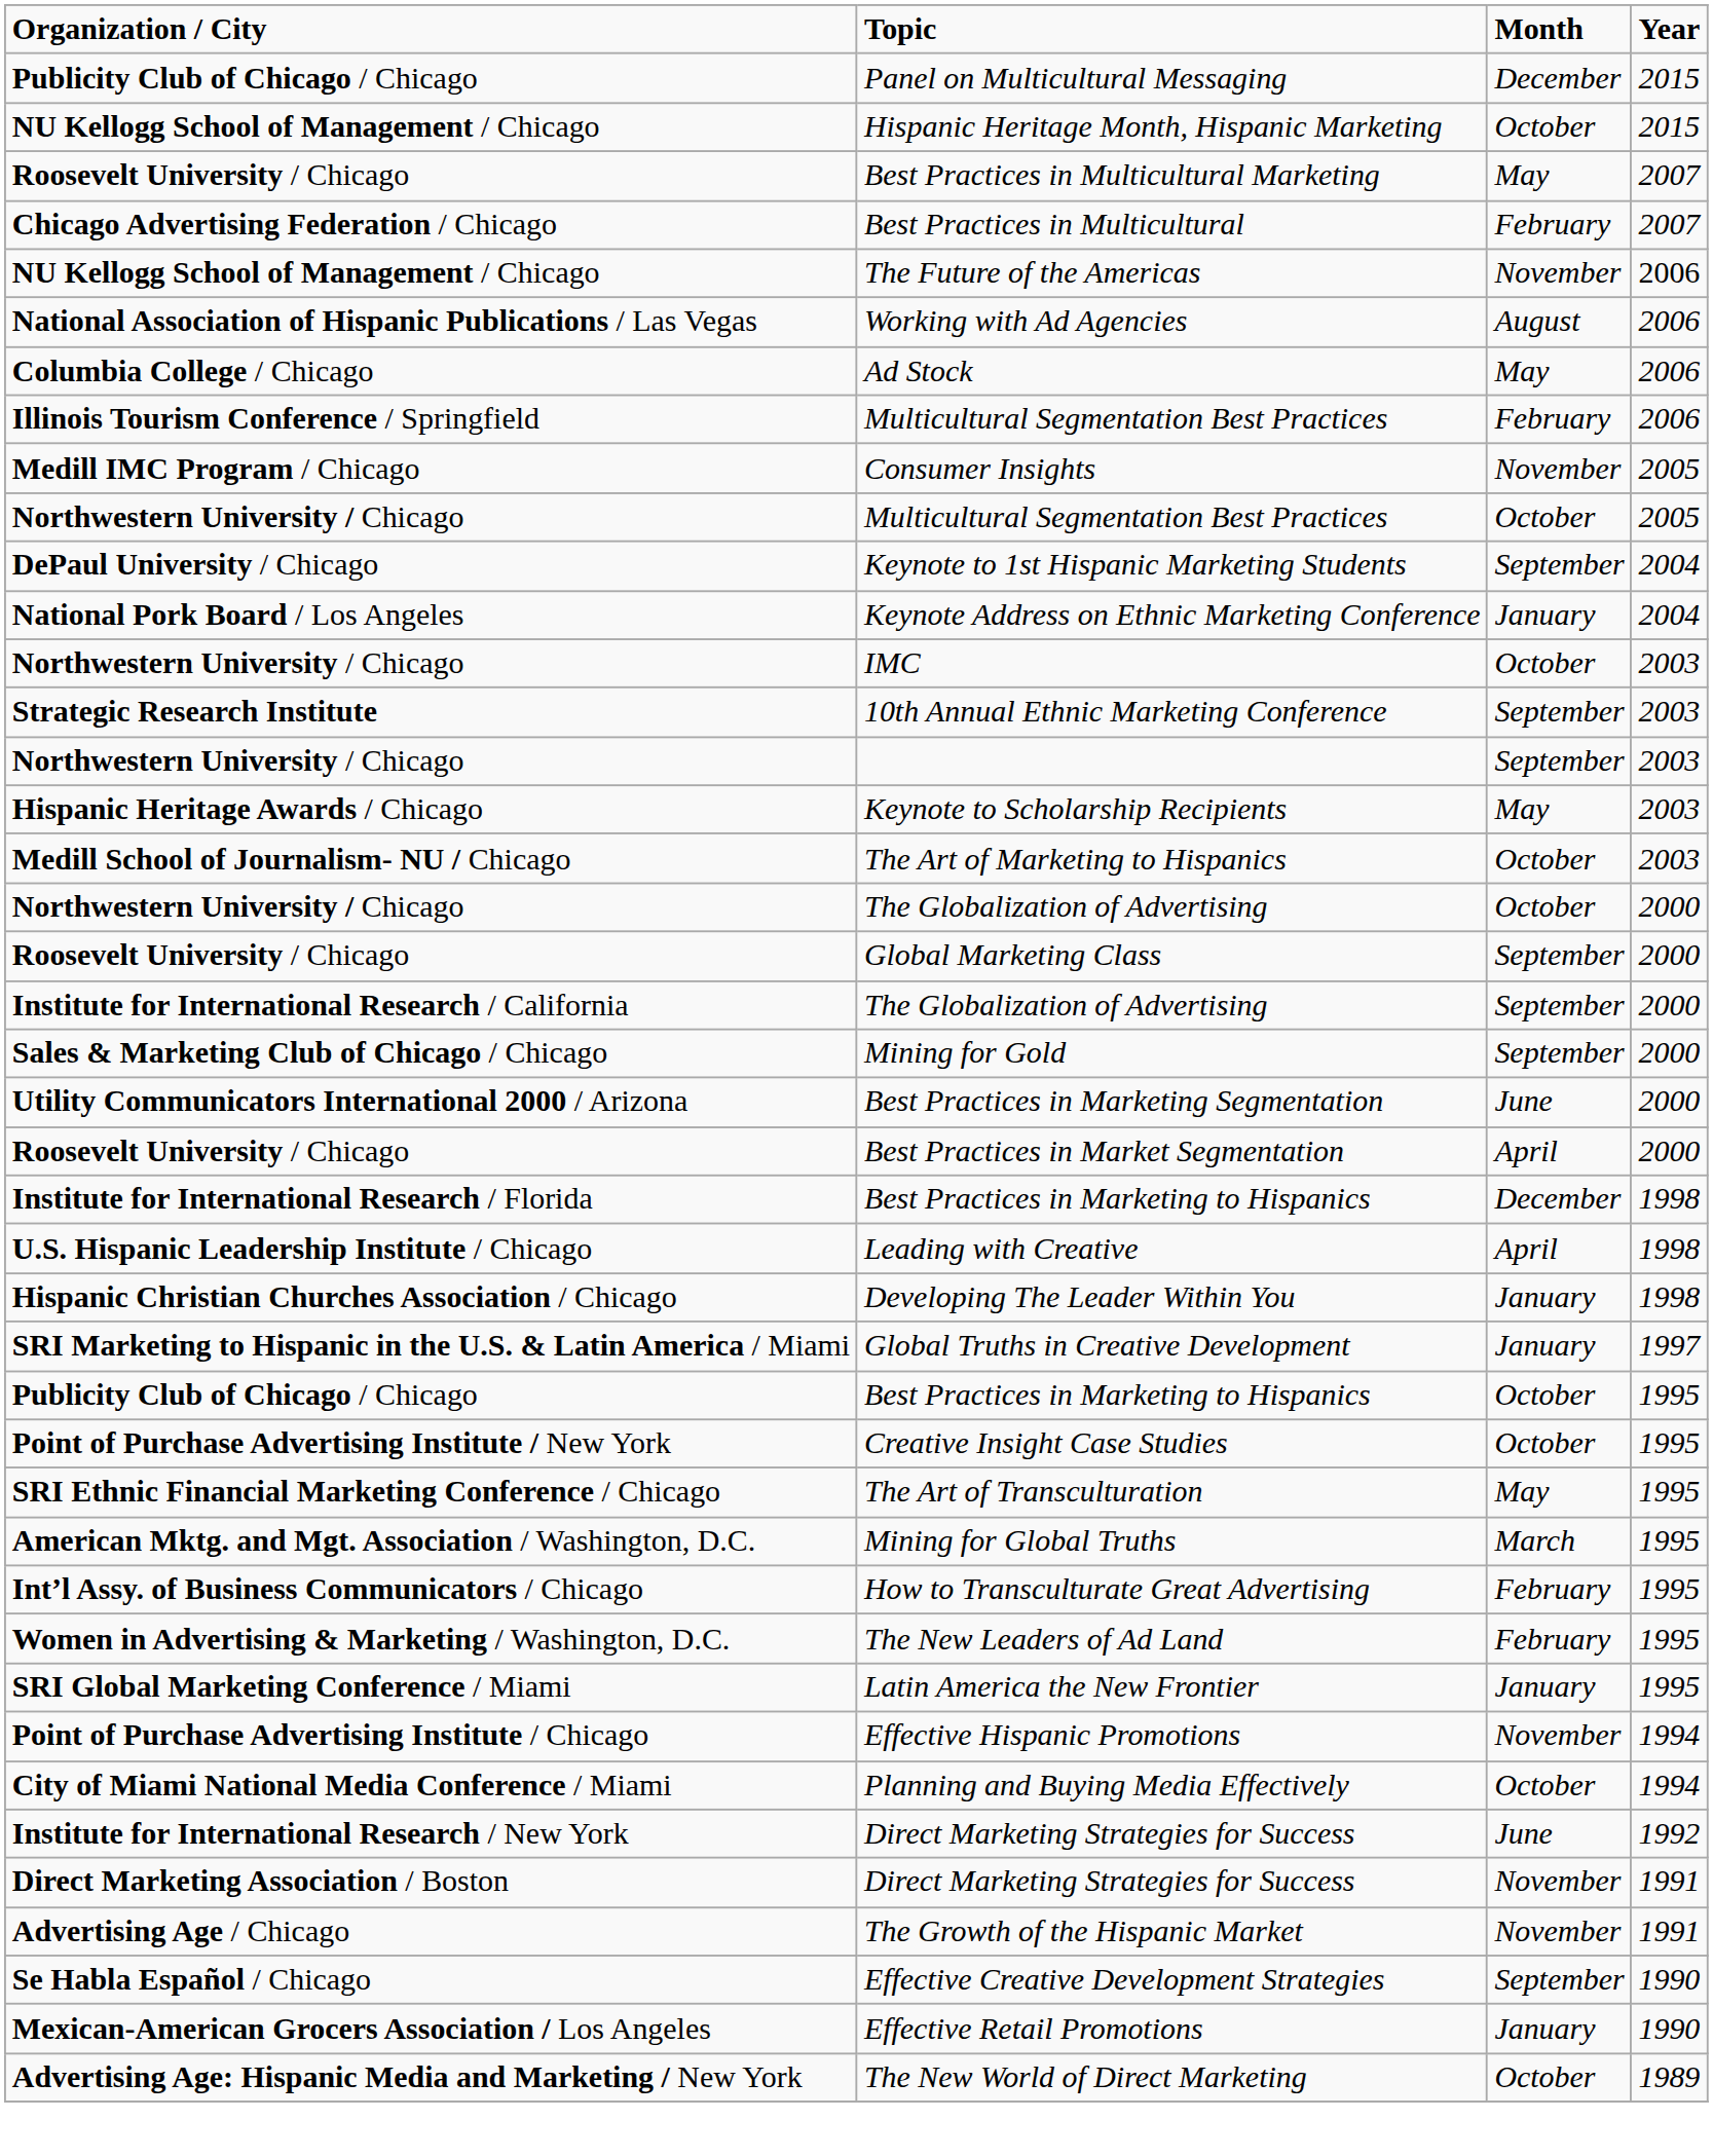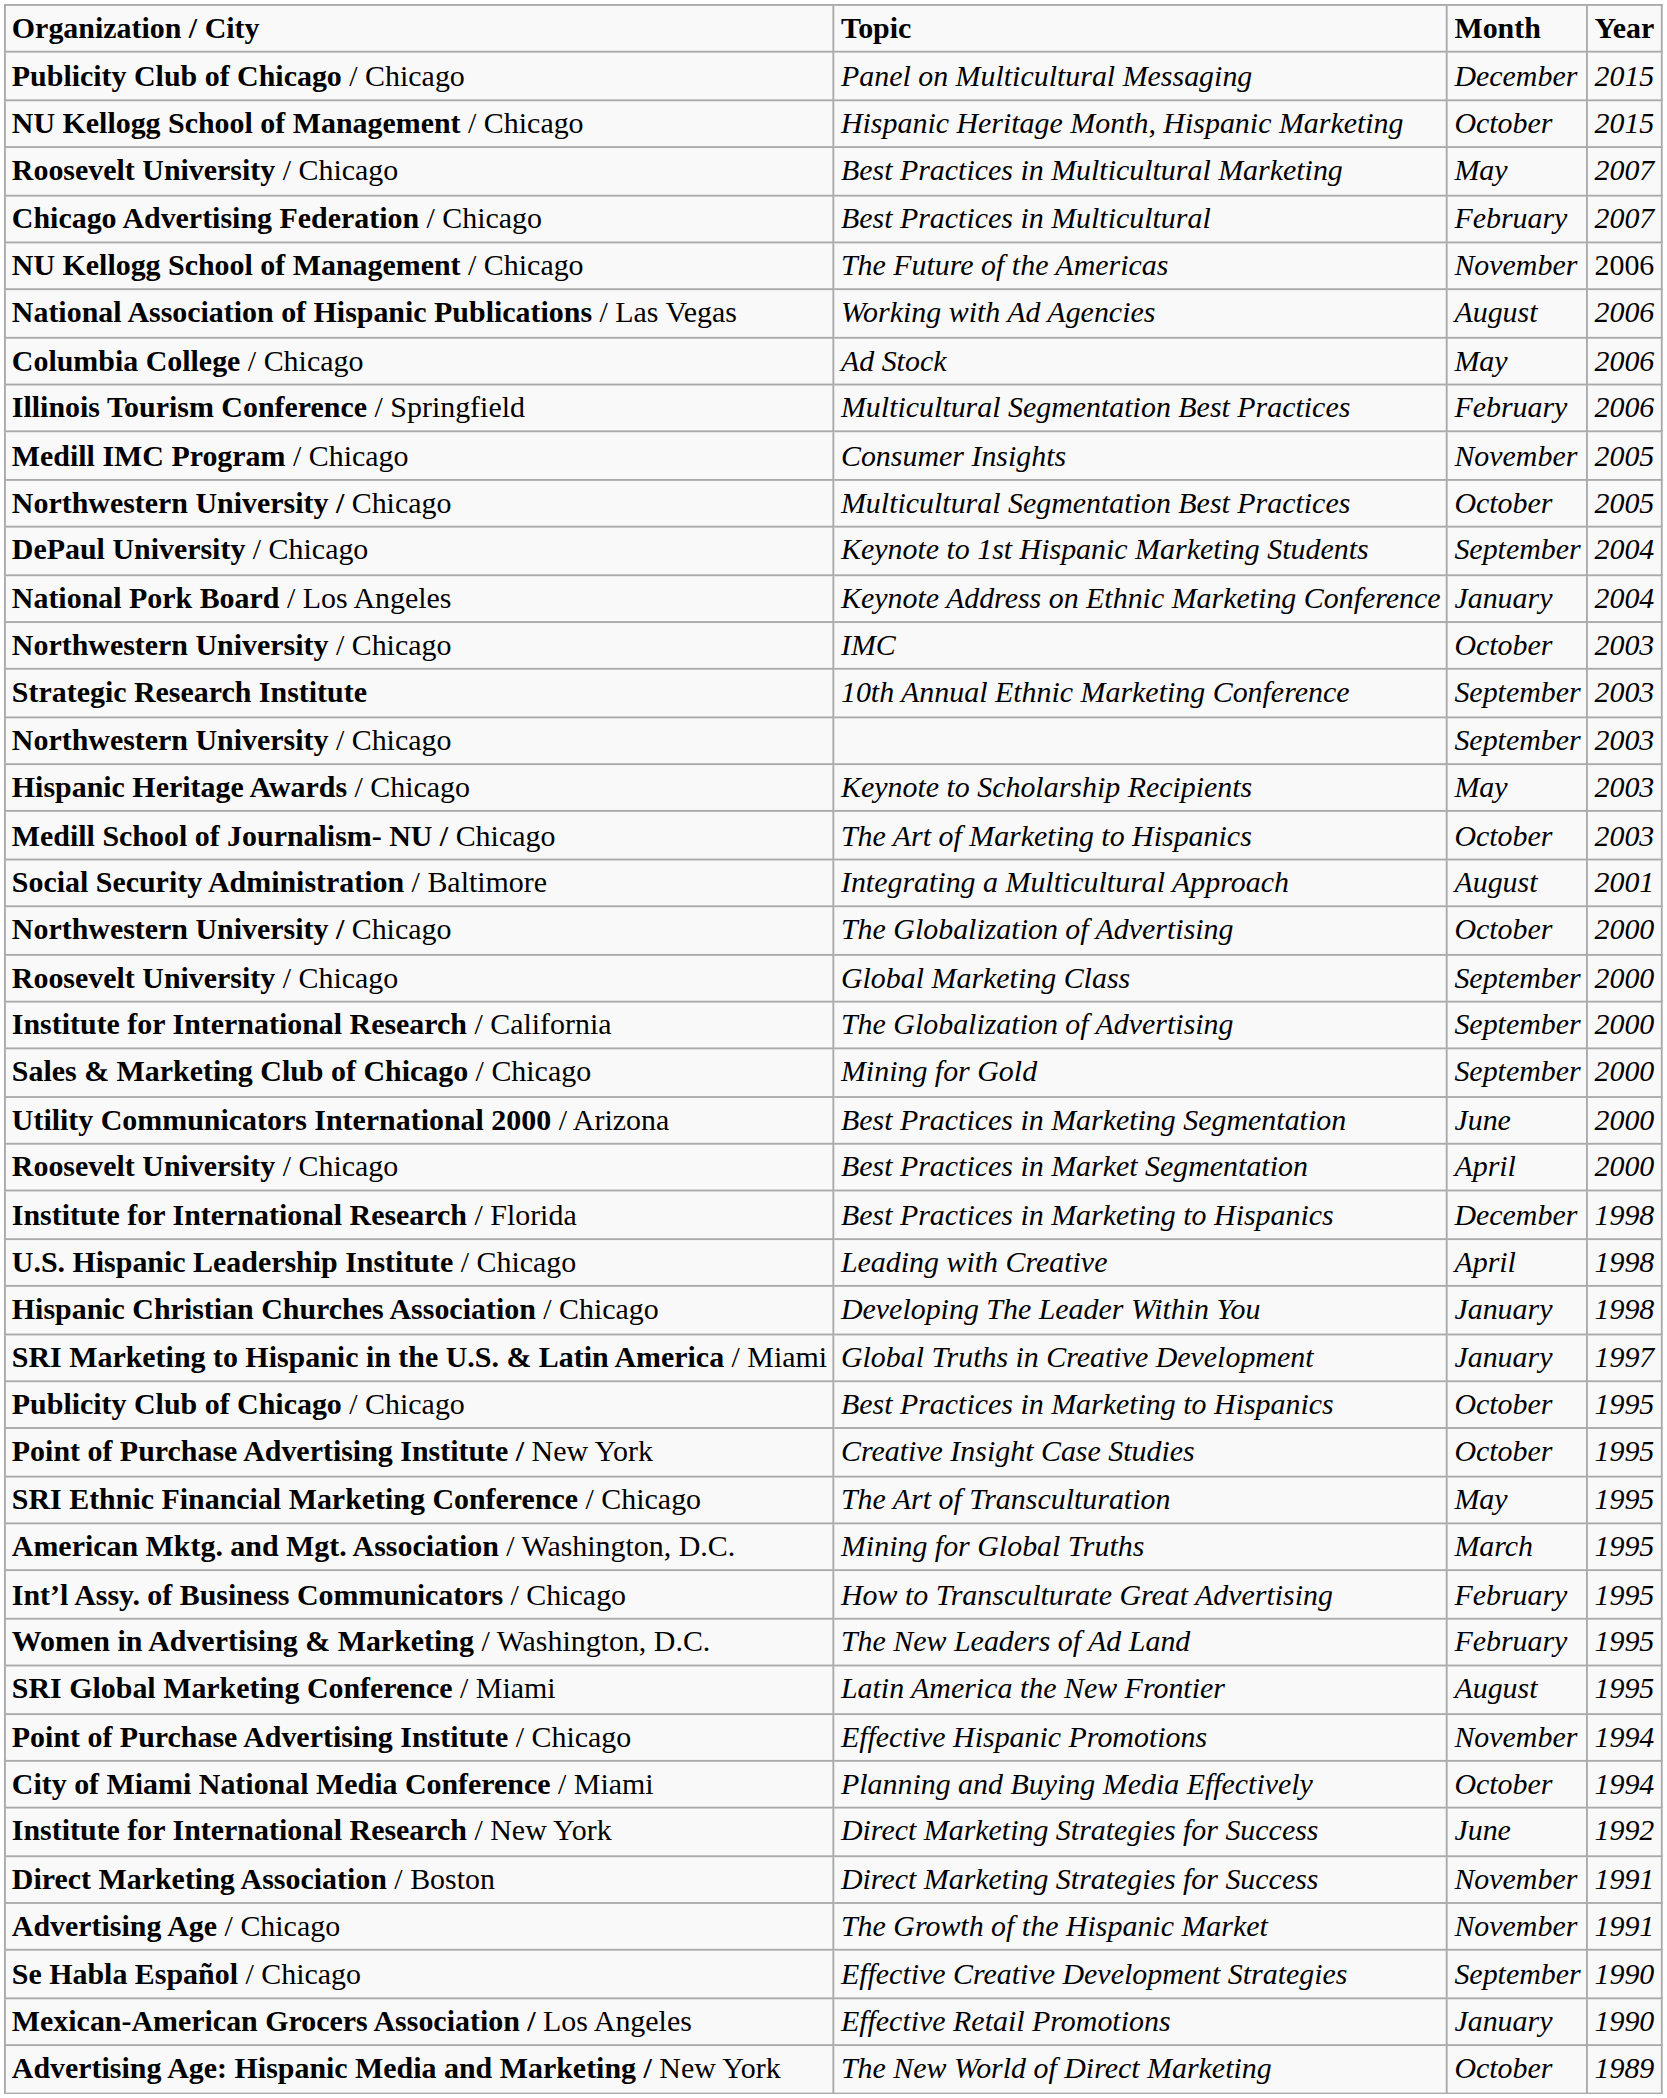 <table class="wikitable">
 <tr>
 <td><strong>Organization / City</strong></td>
 <td><strong>Topic</strong></td>
 <td><strong>Month</strong></td>
 <td><strong>Year</strong></td>
 </tr>
 <tr>
 <td><strong>Publicity Club of Chicago</strong> / Chicago</td>
 <td><em>Panel on Multicultural Messaging</em></td>
 <td><em>December</em></td>
 <td><em>2015</em></td>
 </tr>
 <tr>
 <td><strong>NU  Kellogg School of Management</strong> / Chicago</td>
 <td><em>Hispanic Heritage Month, Hispanic  Marketing</em></td>
 <td><em>October</em></td>
 <td><em>2015</em></td>
 </tr>
 <tr>
 <td><strong>Roosevelt  University</strong> / Chicago</td>
 <td><em>Best Practices in Multicultural Marketing</em></td>
 <td><em>May</em></td>
 <td><em>2007</em></td>
 </tr>
 <tr>
 <td><strong>Chicago  Advertising Federation</strong> / Chicago</td>
 <td><em>Best Practices in Multicultural</em></td>
 <td><em>February</em></td>
 <td><em>2007</em></td>
 </tr>
 <tr>
 <td><strong>NU  Kellogg School of Management</strong> / Chicago</td>
 <td><em>The Future of the Americas</em></td>
 <td><em>November</em></td>
 <td>2006</td>
 </tr>
 <tr>
 <td><strong>National  Association of Hispanic Publications</strong> / Las Vegas</td>
 <td><em>Working with Ad Agencies</em></td>
 <td><em>August</em></td>
 <td><em>2006</em></td>
 </tr>
 <tr>
 <td><strong>Columbia  College</strong> / Chicago</td>
 <td><em>Ad Stock</em></td>
 <td><em>May</em></td>
 <td><em>2006</em></td>
 </tr>
 <tr>
 <td><strong>Illinois  Tourism Conference</strong> / Springfield</td>
 <td><em>Multicultural Segmentation Best Practices</em></td>
 <td><em>February</em></td>
 <td><em>2006</em></td>
 </tr>
 <tr>
 <td><strong>Medill  IMC Program</strong> / Chicago</td>
 <td><em>Consumer Insights</em></td>
 <td><em>November</em></td>
 <td><em>2005</em></td>
 </tr>
 <tr>
 <td><strong>Northwestern  University /</strong> Chicago</td>
 <td><em>Multicultural Segmentation Best Practices</em></td>
 <td><em>October</em></td>
 <td><em>2005</em></td>
 </tr>
 <tr>
 <td><strong>DePaul  University</strong> / Chicago</td>
 <td><em>Keynote to 1st Hispanic  Marketing Students</em></td>
 <td><em>September</em></td>
 <td><em>2004</em></td>
 </tr>
 <tr>
 <td><strong>National  Pork Board</strong> / Los Angeles</td>
 <td><em>Keynote Address on Ethnic Marketing Conference</em></td>
 <td><em>January</em></td>
 <td><em>2004</em></td>
 </tr>
 <tr>
 <td><strong>Northwestern University</strong> / Chicago</td>
 <td><em>IMC</em></td>
 <td><em>October</em></td>
 <td><em>2003</em></td>
 </tr>
 <tr>
 <td><strong>Strategic  Research Institute</strong></td>
 <td><em>10th Annual Ethnic Marketing  Conference</em></td>
 <td><em>September</em></td>
 <td><em>2003</em></td>
 </tr>
 <tr>
 <td><strong>Northwestern University</strong> / Chicago</td>
 <td></td>
 <td><em>September</em></td>
 <td><em>2003</em></td>
 </tr>
 <tr>
 <td><strong>Hispanic  Heritage Awards</strong> / Chicago</td>
 <td><em>Keynote to Scholarship Recipients</em></td>
 <td><em>May</em></td>
 <td><em>2003</em></td>
 </tr>
 <tr>
 <td><strong>Medill  School of Journalism- NU /</strong> Chicago</td>
 <td><em>The Art of Marketing to Hispanics</em></td>
 <td><em>October</em></td>
 <td><em>2003</em></td>
 </tr>
 <tr>
+<td><strong>Social  Security Administration</strong> / Baltimore</td>
+<td><em>Integrating a Multicultural Approach</em></td>
+<td><em>August</em></td>
+<td><em>2001</em></td>
+</tr>
+<tr>
 <td><strong>Northwestern  University /</strong> Chicago</td>
 <td><em>The Globalization of Advertising</em></td>
 <td><em>October</em></td>
 <td><em>2000</em></td>
 </tr>
 <tr>
 <td><strong>Roosevelt  University</strong> / Chicago</td>
 <td><em>Global Marketing Class</em></td>
 <td><em>September</em></td>
 <td><em>2000</em></td>
 </tr>
 <tr>
 <td><strong>Institute  for International Research</strong> / California</td>
 <td><em>The Globalization of Advertising</em></td>
 <td><em>September</em></td>
 <td><em>2000</em></td>
 </tr>
 <tr>
 <td><strong>Sales  & Marketing Club of Chicago</strong> / Chicago</td>
 <td><em>Mining for Gold</em></td>
 <td><em>September</em></td>
 <td><em>2000</em></td>
 </tr>
 <tr>
 <td><strong>Utility  Communicators International 2000</strong> / Arizona</td>
 <td><em>Best Practices in Marketing Segmentation</em></td>
 <td><em>June</em></td>
 <td><em>2000</em></td>
 </tr>
 <tr>
 <td><strong>Roosevelt University</strong> / Chicago</td>
 <td><em>Best  Practices in Market Segmentation</em></td>
 <td><em>April</em></td>
 <td><em>2000</em></td>
 </tr>
 <tr>
 <td><strong>Institute for International Research</strong> / Florida</td>
 <td><em>Best  Practices in Marketing to Hispanics</em></td>
 <td><em>December</em></td>
 <td><em>1998</em></td>
 </tr>
 <tr>
 <td><strong>U.S. Hispanic Leadership Institute</strong> / Chicago</td>
 <td><em>Leading  with Creative</em></td>
 <td><em>April</em></td>
 <td><em>1998</em></td>
 </tr>
 <tr>
 <td><strong>Hispanic Christian Churches Association</strong> / Chicago</td>
 <td><em>Developing  The Leader Within You</em></td>
 <td><em>January</em></td>
 <td><em>1998</em></td>
 </tr>
 <tr>
 <td><strong>SRI Marketing to Hispanic in the U.S.  & Latin America</strong> / Miami</td>
 <td><em>Global Truths in  Creative Development</em></td>
 <td><em>January</em></td>
 <td><em>1997</em></td>
 </tr>
 <tr>
 <td><strong>Publicity Club of Chicago</strong> / Chicago</td>
 <td><em>Best  Practices in Marketing to Hispanics</em></td>
 <td><em>October</em></td>
 <td><em>1995</em></td>
 </tr>
 <tr>
 <td><strong>Point of Purchase Advertising Institute /</strong> New York</td>
 <td><em>Creative  Insight Case Studies</em></td>
 <td><em>October</em></td>
 <td><em>1995</em></td>
 </tr>
 <tr>
 <td><strong>SRI Ethnic Financial Marketing Conference</strong> / Chicago</td>
 <td><em>The Art of  Transculturation</em></td>
 <td><em>May</em></td>
 <td><em>1995</em></td>
 </tr>
 <tr>
 <td><strong>American Mktg. and Mgt. Association</strong> / Washington, D.C.</td>
 <td><em>Mining for  Global Truths</em></td>
 <td><em>March</em></td>
 <td><em>1995</em></td>
 </tr>
 <tr>
 <td><strong>Int’l Assy. of Business Communicators</strong> / Chicago</td>
 <td><em>How to  Transculturate Great Advertising</em></td>
 <td><em>February</em></td>
 <td><em>1995</em></td>
 </tr>
 <tr>
 <td><strong>Women in Advertising & Marketing</strong> / Washington, D.C.</td>
 <td><em>The New  Leaders of Ad Land</em></td>
 <td><em>February</em></td>
 <td><em>1995</em></td>
 </tr>
 <tr>
 <td><strong>SRI Global Marketing Conference</strong> / Miami</td>
 <td><em>Latin America the New  Frontier</em></td>
-<td><em>January</em></td>
+<td><em>August</em></td>
 <td><em>1995</em></td>
 </tr>
 <tr>
 <td><strong>Point of Purchase Advertising Institute</strong> /  Chicago</td>
 <td><em>Effective Hispanic Promotions</em></td>
 <td><em>November</em></td>
 <td><em>1994</em></td>
 </tr>
 <tr>
 <td><strong>City of  Miami National Media Conference</strong> / Miami</td>
 <td><em>Planning and Buying Media Effectively</em></td>
 <td><em>October</em></td>
 <td><em>1994</em></td>
 </tr>
 <tr>
 <td><strong>Institute  for International Research</strong> / New York</td>
 <td><em>Direct Marketing Strategies for Success</em></td>
 <td><em>June</em></td>
 <td><em>1992</em></td>
 </tr>
 <tr>
 <td><strong>Direct  Marketing Association</strong> / Boston</td>
 <td><em>Direct Marketing Strategies for Success</em></td>
 <td><em>November</em></td>
 <td><em>1991</em></td>
 </tr>
 <tr>
 <td><strong>Advertising  Age</strong> / Chicago</td>
 <td><em>The Growth of the Hispanic Market</em></td>
 <td><em>November</em></td>
 <td><em>1991</em></td>
 </tr>
 <tr>
 <td><strong>Se Habla  Español</strong> / Chicago</td>
 <td><em>Effective Creative Development Strategies</em></td>
 <td><em>September</em></td>
 <td><em>1990</em></td>
 </tr>
 <tr>
 <td><strong>Mexican-American  Grocers Association /</strong> Los Angeles</td>
 <td><em>Effective Retail Promotions</em></td>
 <td><em>January</em></td>
 <td><em>1990</em></td>
 </tr>
 <tr>
 <td><strong>Advertising Age: Hispanic Media and  Marketing /</strong> New York</td>
 <td><em>The New World of Direct Marketing</em></td>
 <td><em>October</em></td>
 <td><em>1989</em></td>
 </tr>
 <tr>
 </tr>
 </table>
